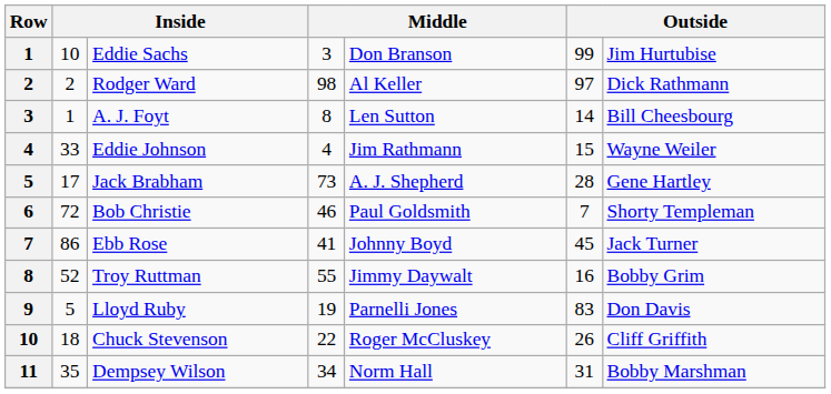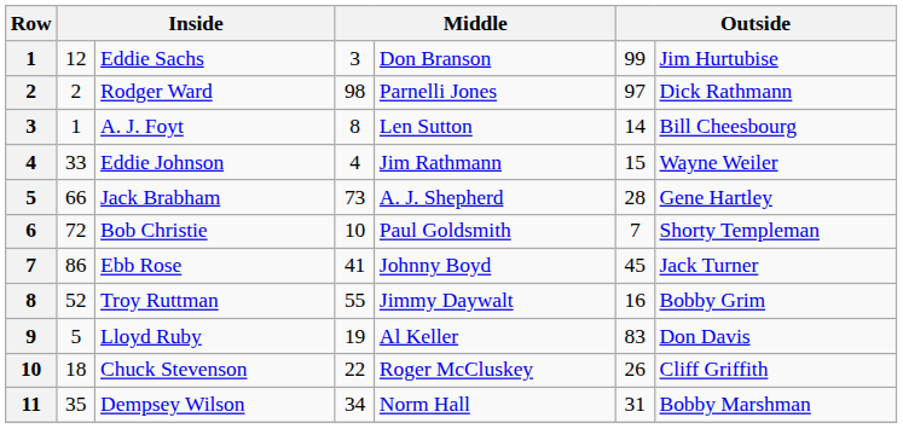 <table class="wikitable" style="font-size: 90%;">
 <tr>
 <th>Row</th>
 <th colspan=2 width="195">Inside</th>
 <th colspan=2 width="195">Middle</th>
 <th colspan=2 width="195">Outside</th>
 </tr>
 <tr>
 <th>1</th>
-<td align="center" width="20">10</td>
+<td align="center" width="20">12</td>
 <td> <a href='#'>Eddie Sachs</a></td>
 <td align="center" width="20">3</td>
 <td> <a href='#'>Don Branson</a></td>
 <td align="center" width="20">99</td>
 <td> <a href='#'>Jim Hurtubise</a></td>
 </tr>
 <tr>
 <th>2</th>
 <td align="center" width="20">2</td>
 <td> <a href='#'>Rodger Ward</a> </td>
 <td align="center" width="20">98</td>
-<td> <a href='#'>Al Keller</a></td>
+<td> <a href='#'>Parnelli Jones</a> </td>
 <td align="center" width="20">97</td>
 <td> <a href='#'>Dick Rathmann</a></td>
 </tr>
 <tr>
 <th>3</th>
 <td align="center" width="20">1</td>
 <td> <a href='#'>A. J. Foyt</a></td>
 <td align="center" width="20">8</td>
 <td> <a href='#'>Len Sutton</a></td>
 <td align="center" width="20">14</td>
 <td> <a href='#'>Bill Cheesbourg</a></td>
 </tr>
 <tr>
 <th>4</th>
 <td align="center" width="20">33</td>
 <td> <a href='#'>Eddie Johnson</a></td>
 <td align="center" width="20">4</td>
 <td> <a href='#'>Jim Rathmann</a> </td>
 <td align="center" width="20">15</td>
 <td> <a href='#'>Wayne Weiler</a></td>
 </tr>
 <tr>
 <th>5</th>
-<td align="center" width="20">17</td>
+<td align="center" width="20">66</td>
 <td> <a href='#'>Jack Brabham</a> </td>
 <td align="center" width="20">73</td>
 <td> <a href='#'>A. J. Shepherd</a> </td>
 <td align="center" width="20">28</td>
 <td> <a href='#'>Gene Hartley</a></td>
 </tr>
 <tr>
 <th>6</th>
 <td align="center" width="20">72</td>
 <td> <a href='#'>Bob Christie</a></td>
-<td align="center" width="20">46</td>
+<td align="center" width="20">10</td>
 <td> <a href='#'>Paul Goldsmith</a></td>
 <td align="center" width="20">7</td>
 <td> <a href='#'>Shorty Templeman</a></td>
 </tr>
 <tr>
 <th>7</th>
 <td align="center" width="20">86</td>
 <td> <a href='#'>Ebb Rose</a> </td>
 <td align="center" width="20">41</td>
 <td> <a href='#'>Johnny Boyd</a></td>
 <td align="center" width="20">45</td>
 <td> <a href='#'>Jack Turner</a></td>
 </tr>
 <tr>
 <th>8</th>
 <td align="center" width="20">52</td>
 <td> <a href='#'>Troy Ruttman</a> </td>
 <td align="center" width="20">55</td>
 <td> <a href='#'>Jimmy Daywalt</a></td>
 <td align="center" width="20">16</td>
 <td> <a href='#'>Bobby Grim</a></td>
 </tr>
 <tr>
 <th>9</th>
 <td align="center" width="20">5</td>
 <td> <a href='#'>Lloyd Ruby</a></td>
 <td align="center" width="20">19</td>
-<td> <a href='#'>Parnelli Jones</a> </td>
+<td> <a href='#'>Al Keller</a></td>
 <td align="center" width="20">83</td>
 <td> <a href='#'>Don Davis</a> </td>
 </tr>
 <tr>
 <th>10</th>
 <td align="center" width="20">18</td>
 <td> <a href='#'>Chuck Stevenson</a></td>
 <td align="center" width="20">22</td>
 <td> <a href='#'>Roger McCluskey</a> </td>
 <td align="center" width="20">26</td>
 <td> <a href='#'>Cliff Griffith</a></td>
 </tr>
 <tr>
 <th>11</th>
 <td align="center" width="20">35</td>
 <td> <a href='#'>Dempsey Wilson</a></td>
 <td align="center" width="20">34</td>
 <td> <a href='#'>Norm Hall</a> </td>
 <td align="center" width="20">31</td>
 <td> <a href='#'>Bobby Marshman</a> </td>
 </tr>
 <tr>
 </tr>
 </table>
